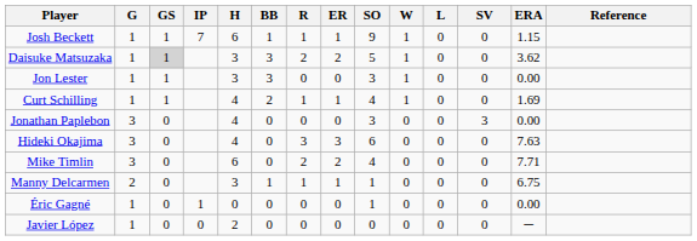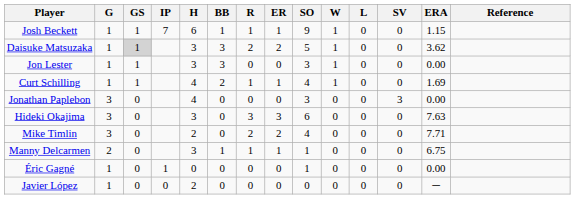 <table class="wikitable sortable" style="text-align:center">
 <tr>
 <th width="16%">Player</th>
 <th width="5%">G</th>
 <th width="5%">GS</th>
 <th width="5%">IP</th>
 <th width="5%">H</th>
 <th width="5%">BB</th>
 <th width="5%">R</th>
 <th width="5%">ER</th>
 <th width="5%">SO</th>
 <th width="5%">W</th>
 <th width="5%">L</th>
 <th>SV</th>
 <th width="5%">ERA</th>
 <th>Reference</th>
 </tr>
 <tr>
 <td><a href='#'>Josh Beckett</a></td>
 <td>1</td>
 <td>1</td>
 <td>7</td>
 <td>6</td>
 <td>1</td>
 <td>1</td>
 <td>1</td>
 <td>9</td>
 <td>1</td>
 <td>0</td>
 <td>0</td>
 <td>1.15</td>
 <td></td>
 </tr>
 <tr>
 <td><a href='#'>Daisuke Matsuzaka</a></td>
 <td>1</td>
 <td style="background: lightgrey;">1</td>
 <td></td>
 <td>3</td>
 <td>3</td>
 <td>2</td>
 <td>2</td>
 <td>5</td>
 <td>1</td>
 <td>0</td>
 <td>0</td>
 <td>3.62</td>
 <td></td>
 </tr>
 <tr>
 <td><a href='#'>Jon Lester</a></td>
 <td>1</td>
 <td>1</td>
 <td></td>
 <td>3</td>
 <td>3</td>
 <td>0</td>
 <td>0</td>
 <td>3</td>
 <td>1</td>
 <td>0</td>
 <td>0</td>
 <td>0.00</td>
 <td></td>
 </tr>
 <tr>
 <td><a href='#'>Curt Schilling</a></td>
 <td>1</td>
 <td>1</td>
 <td></td>
 <td>4</td>
 <td>2</td>
 <td>1</td>
 <td>1</td>
 <td>4</td>
 <td>1</td>
 <td>0</td>
 <td>0</td>
 <td>1.69</td>
 <td></td>
 </tr>
 <tr>
 <td><a href='#'>Jonathan Paplebon</a></td>
 <td>3</td>
 <td>0</td>
 <td></td>
 <td>4</td>
 <td>0</td>
 <td>0</td>
 <td>0</td>
 <td>3</td>
 <td>0</td>
 <td>0</td>
 <td>3</td>
 <td>0.00</td>
 <td></td>
 </tr>
 <tr>
 <td><a href='#'>Hideki Okajima</a></td>
 <td>3</td>
 <td>0</td>
 <td></td>
-<td>4</td>
+<td>3</td>
 <td>0</td>
 <td>3</td>
 <td>3</td>
 <td>6</td>
 <td>0</td>
 <td>0</td>
 <td>0</td>
 <td>7.63</td>
 <td></td>
 </tr>
 <tr>
 <td><a href='#'>Mike Timlin</a></td>
 <td>3</td>
 <td>0</td>
 <td></td>
-<td>6</td>
+<td>2</td>
 <td>0</td>
 <td>2</td>
 <td>2</td>
 <td>4</td>
 <td>0</td>
 <td>0</td>
 <td>0</td>
 <td>7.71</td>
 <td></td>
 </tr>
 <tr>
 <td><a href='#'>Manny Delcarmen</a></td>
 <td>2</td>
 <td>0</td>
 <td></td>
 <td>3</td>
 <td>1</td>
 <td>1</td>
 <td>1</td>
 <td>1</td>
 <td>0</td>
 <td>0</td>
 <td>0</td>
 <td>6.75</td>
 <td></td>
 </tr>
 <tr>
 <td><a href='#'>Éric Gagné</a></td>
 <td>1</td>
 <td>0</td>
 <td>1</td>
 <td>0</td>
 <td>0</td>
 <td>0</td>
 <td>0</td>
 <td>1</td>
 <td>0</td>
 <td>0</td>
 <td>0</td>
 <td>0.00</td>
 <td></td>
 </tr>
 <tr>
 <td><a href='#'>Javier López</a></td>
 <td>1</td>
 <td>0</td>
 <td>0</td>
 <td>2</td>
 <td>0</td>
 <td>0</td>
 <td>0</td>
 <td>0</td>
 <td>0</td>
 <td>0</td>
 <td>0</td>
 <td>─</td>
 <td></td>
 </tr>
 </table>
